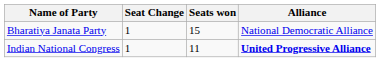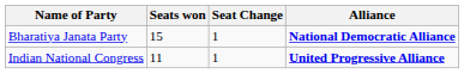 <table class="wikitable sortable">
 <tr>
 <th>Name of Party</th>
+<th>Seats won</th>
 <th>Seat Change</th>
-<th>Seats won</th>
 <th>Alliance</th>
 </tr>
 <tr>
 <td><a href='#'>Bharatiya Janata Party</a></td>
+<td>15</td>
 <td>1</td>
-<td>15</td>
-<td><a href='#'>National Democratic Alliance</a></td>
+<td><strong><a href='#'>National Democratic Alliance</a></strong></td>
 </tr>
 <tr>
 <td><a href='#'>Indian National Congress</a></td>
+<td>11</td>
 <td>1</td>
-<td>11</td>
 <td><strong><a href='#'>United Progressive Alliance</a></strong></td>
 </tr>
 </table>
